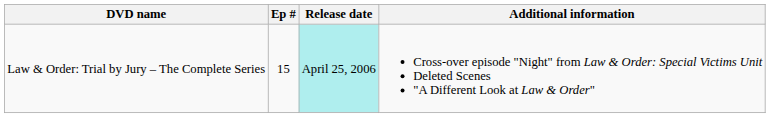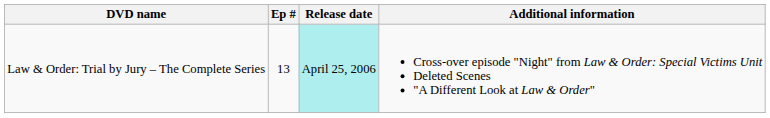 <table class="wikitable">
 <tr>
 <th>DVD name</th>
 <th>Ep #</th>
 <th>Release date</th>
 <th>Additional information</th>
 </tr>
 <tr>
 <td>Law & Order: Trial by Jury – The Complete Series</td>
-<td style="text-align:center;">15</td>
+<td style="text-align:center;">13</td>
 <td style="background: paleturquoise;">April 25, 2006</td>
 <td><br><ul><li>Cross-over episode "Night" from <em>Law & Order: Special Victims Unit</em></li><li>Deleted Scenes</li><li>"A Different Look at <em>Law & Order</em>"</li></ul></td>
 </tr>
 </table>
